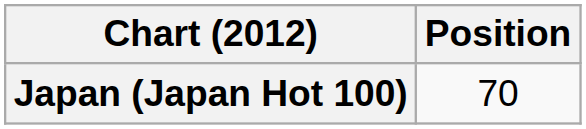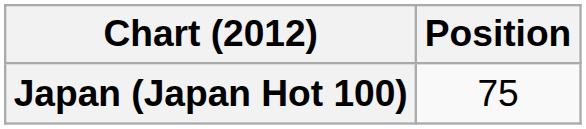 <table class="wikitable plainrowheaders" style="text-align:center">
 <tr>
 <th scope="col">Chart (2012)</th>
 <th scope="col">Position</th>
 </tr>
 <tr>
 <th scope="row">Japan (Japan Hot 100)</th>
-<td>70</td>
+<td>75</td>
 </tr>
 </table>
